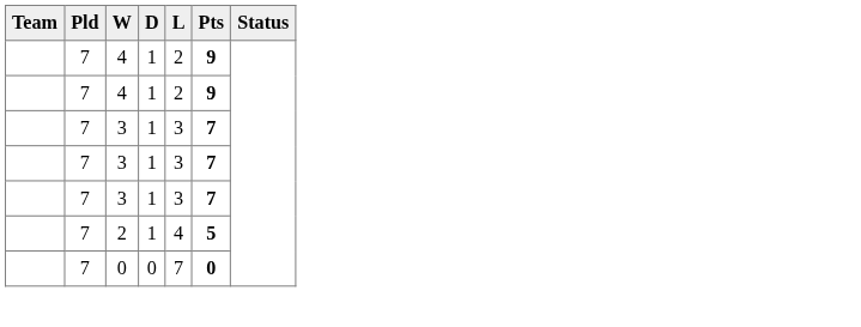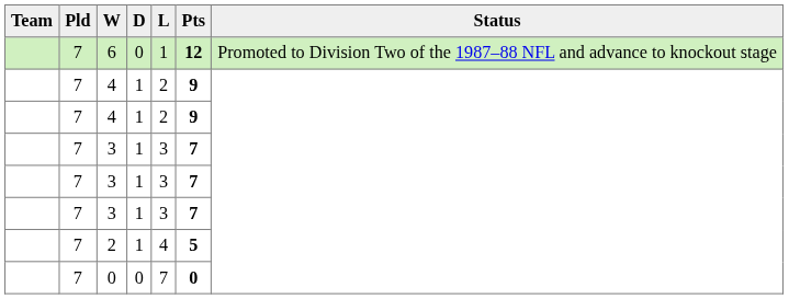 <table style=border-collapse:collapse border=1 cellspacing=0 cellpadding=5>
 <tr align=center bgcolor=#efefef>
 <th>Team</th>
 <th>Pld</th>
 <th>W</th>
 <th>D</th>
 <th>L</th>
 <th>Pts</th>
 <th>Status</th>
+</tr>
+<tr align=center style="background:#D0F0C0;">
+<td style="text-align:left;"> </td>
+<td>7</td>
+<td>6</td>
+<td>0</td>
+<td>1</td>
+<td><strong>12</strong></td>
+<td rowspan=1>Promoted to Division Two of the <a href='#'>1987–88 NFL</a> and advance to knockout stage</td>
 </tr>
 <tr align=center style="background:#FFFFFF;">
 <td style="text-align:left;"> </td>
 <td>7</td>
 <td>4</td>
 <td>1</td>
 <td>2</td>
 <td><strong>9</strong></td>
 <td rowspan=7></td>
 </tr>
 <tr align=center style="background:#FFFFFF;">
 <td style="text-align:left;"> </td>
 <td>7</td>
 <td>4</td>
 <td>1</td>
 <td>2</td>
 <td><strong>9</strong></td>
 </tr>
 <tr align=center style="background:#FFFFFF;">
 <td style="text-align:left;"> </td>
 <td>7</td>
 <td>3</td>
 <td>1</td>
 <td>3</td>
 <td><strong>7</strong></td>
 </tr>
 <tr align=center style="background:#FFFFFF;">
 <td style="text-align:left;"> </td>
 <td>7</td>
 <td>3</td>
 <td>1</td>
 <td>3</td>
 <td><strong>7</strong></td>
 </tr>
 <tr align=center style="background:#FFFFFF;">
 <td style="text-align:left;"> </td>
 <td>7</td>
 <td>3</td>
 <td>1</td>
 <td>3</td>
 <td><strong>7</strong></td>
 </tr>
 <tr align=center style="background:#FFFFFF;">
 <td style="text-align:left;"> </td>
 <td>7</td>
 <td>2</td>
 <td>1</td>
 <td>4</td>
 <td><strong>5</strong></td>
 </tr>
 <tr align=center style="background:#FFFFFF;">
 <td style="text-align:left;"> </td>
 <td>7</td>
 <td>0</td>
 <td>0</td>
 <td>7</td>
 <td><strong>0</strong></td>
 </tr>
 </table>
